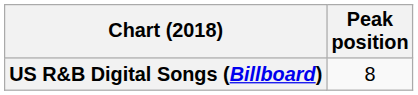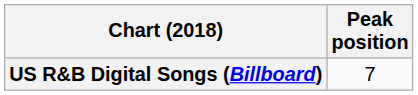 <table class="wikitable plainrowheaders" style="text-align:center;">
 <tr>
 <th scope="col">Chart (2018)</th>
 <th scope="col">Peak<br>position</th>
 </tr>
 <tr>
 <th scope="row">US R&B Digital Songs (<em><a href='#'>Billboard</a></em>)</th>
-<td>8</td>
+<td>7</td>
 </tr>
 </table>
